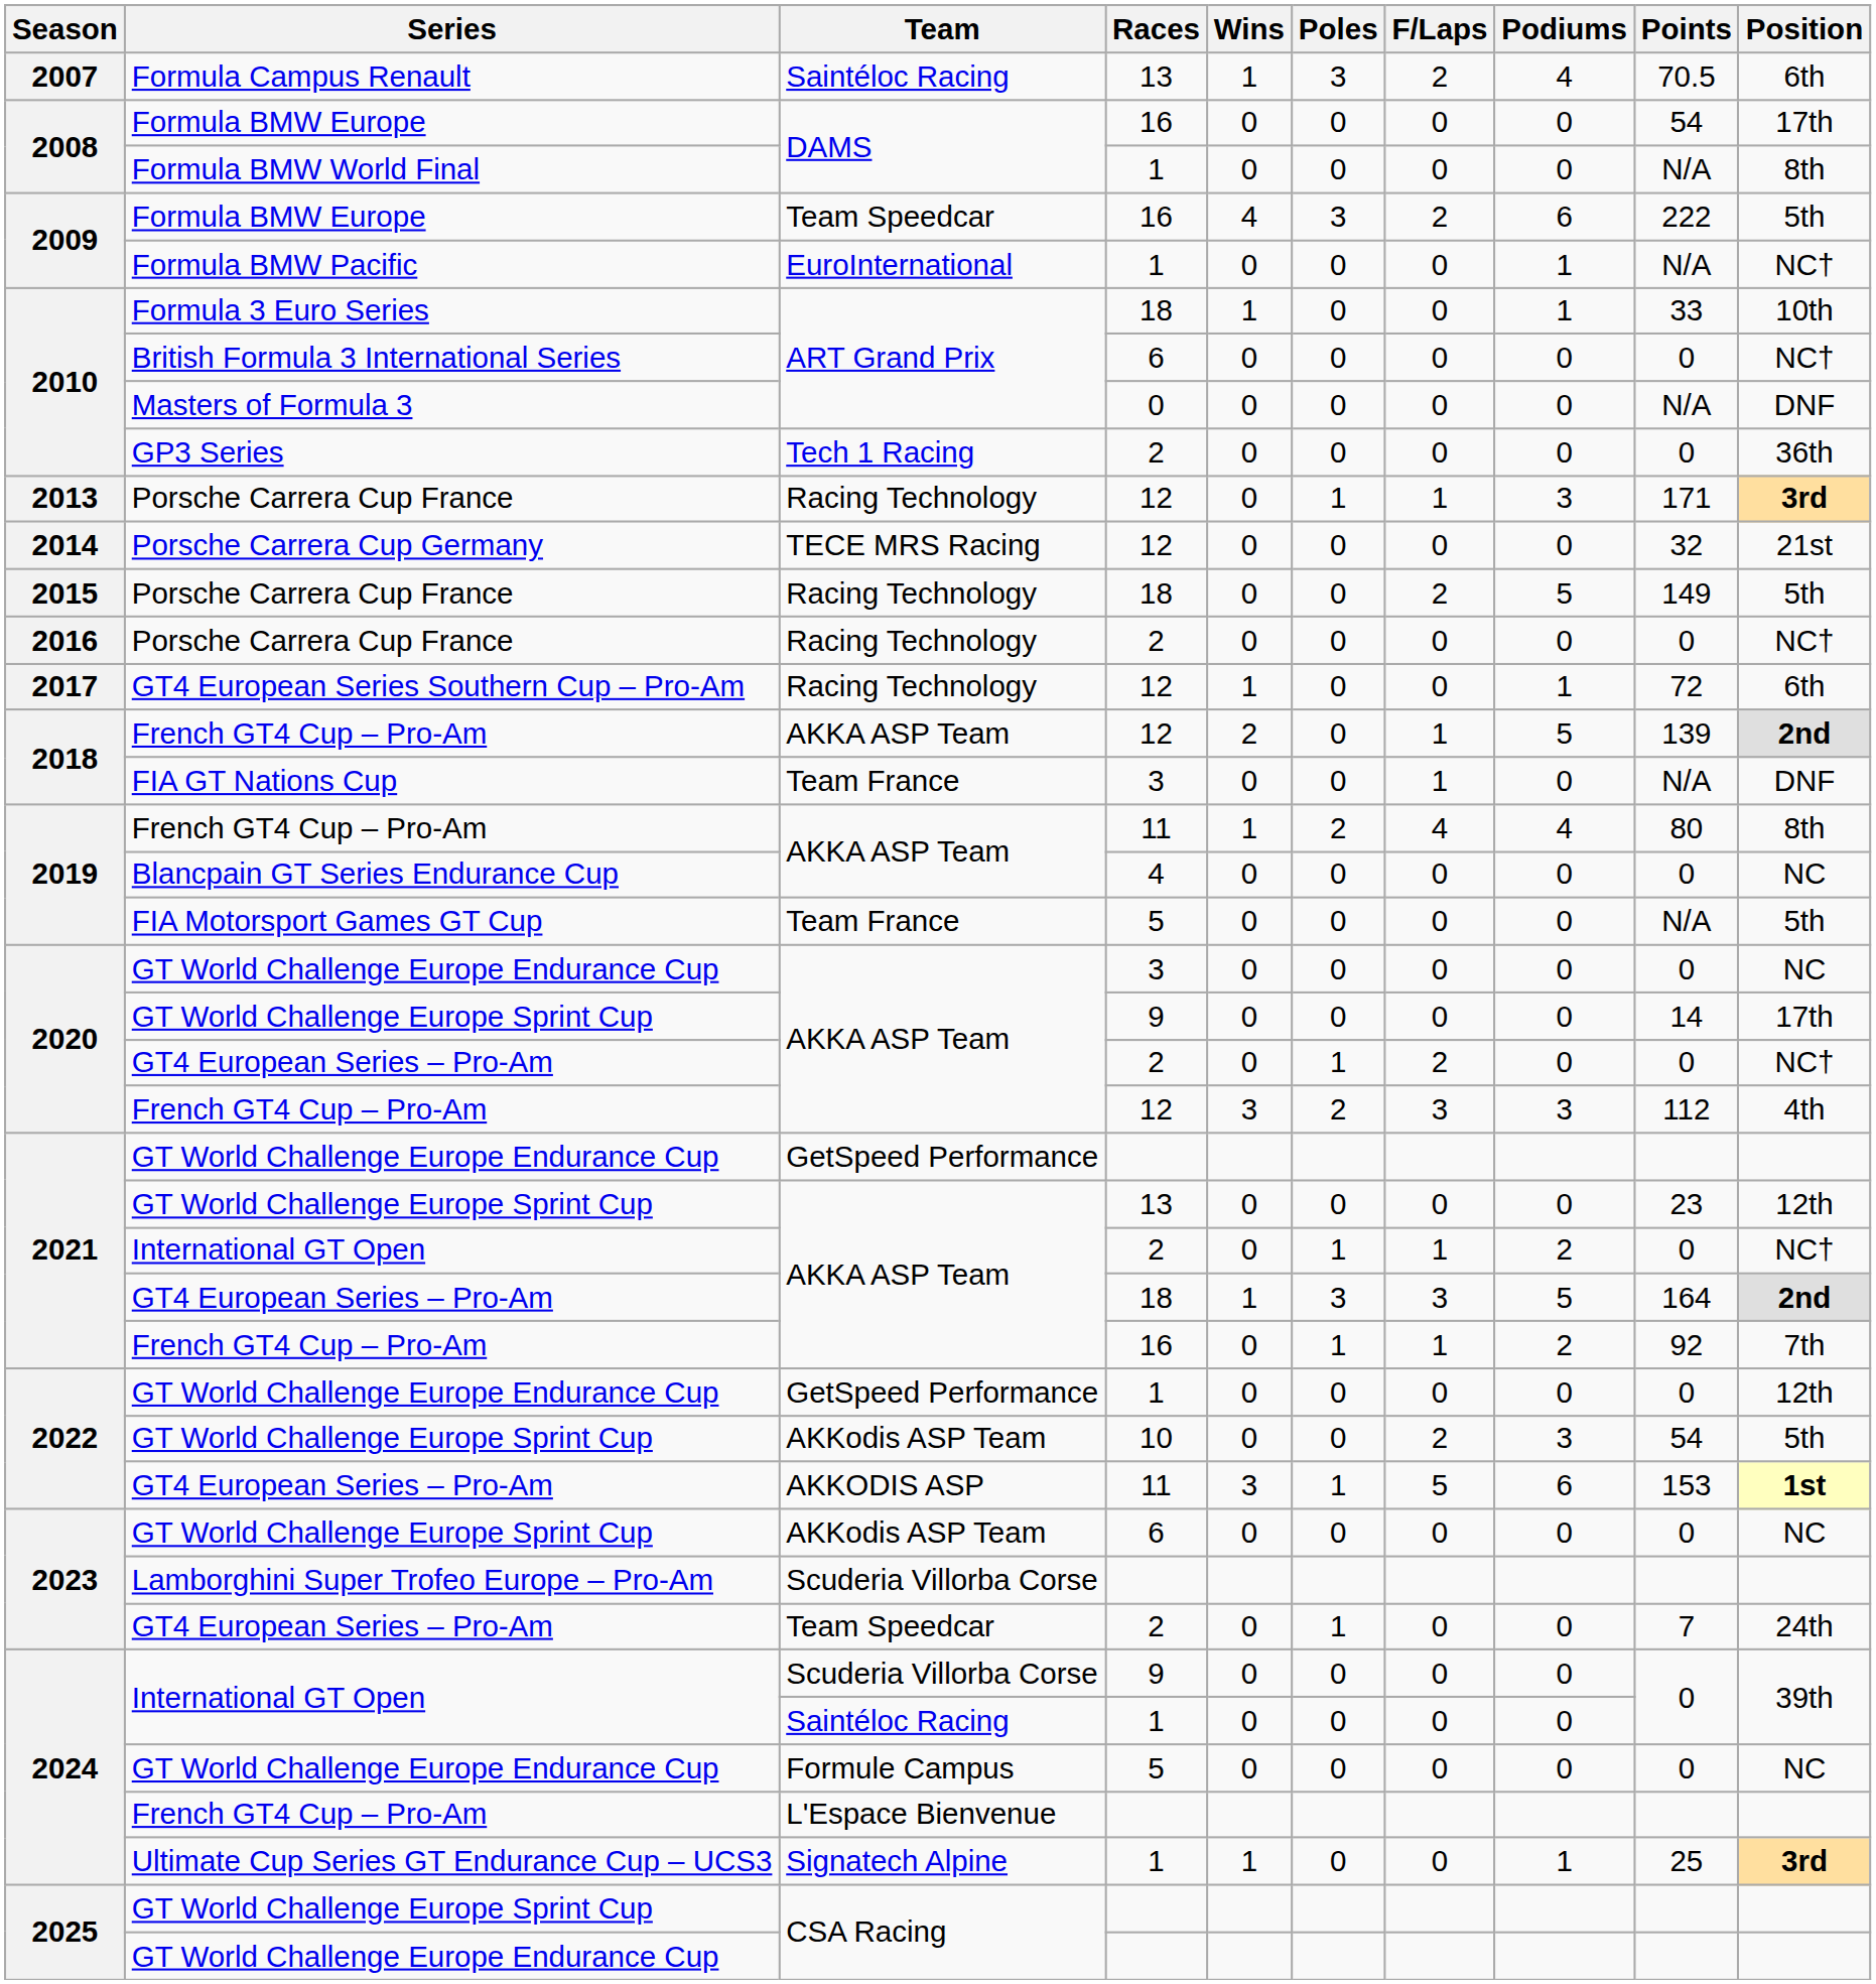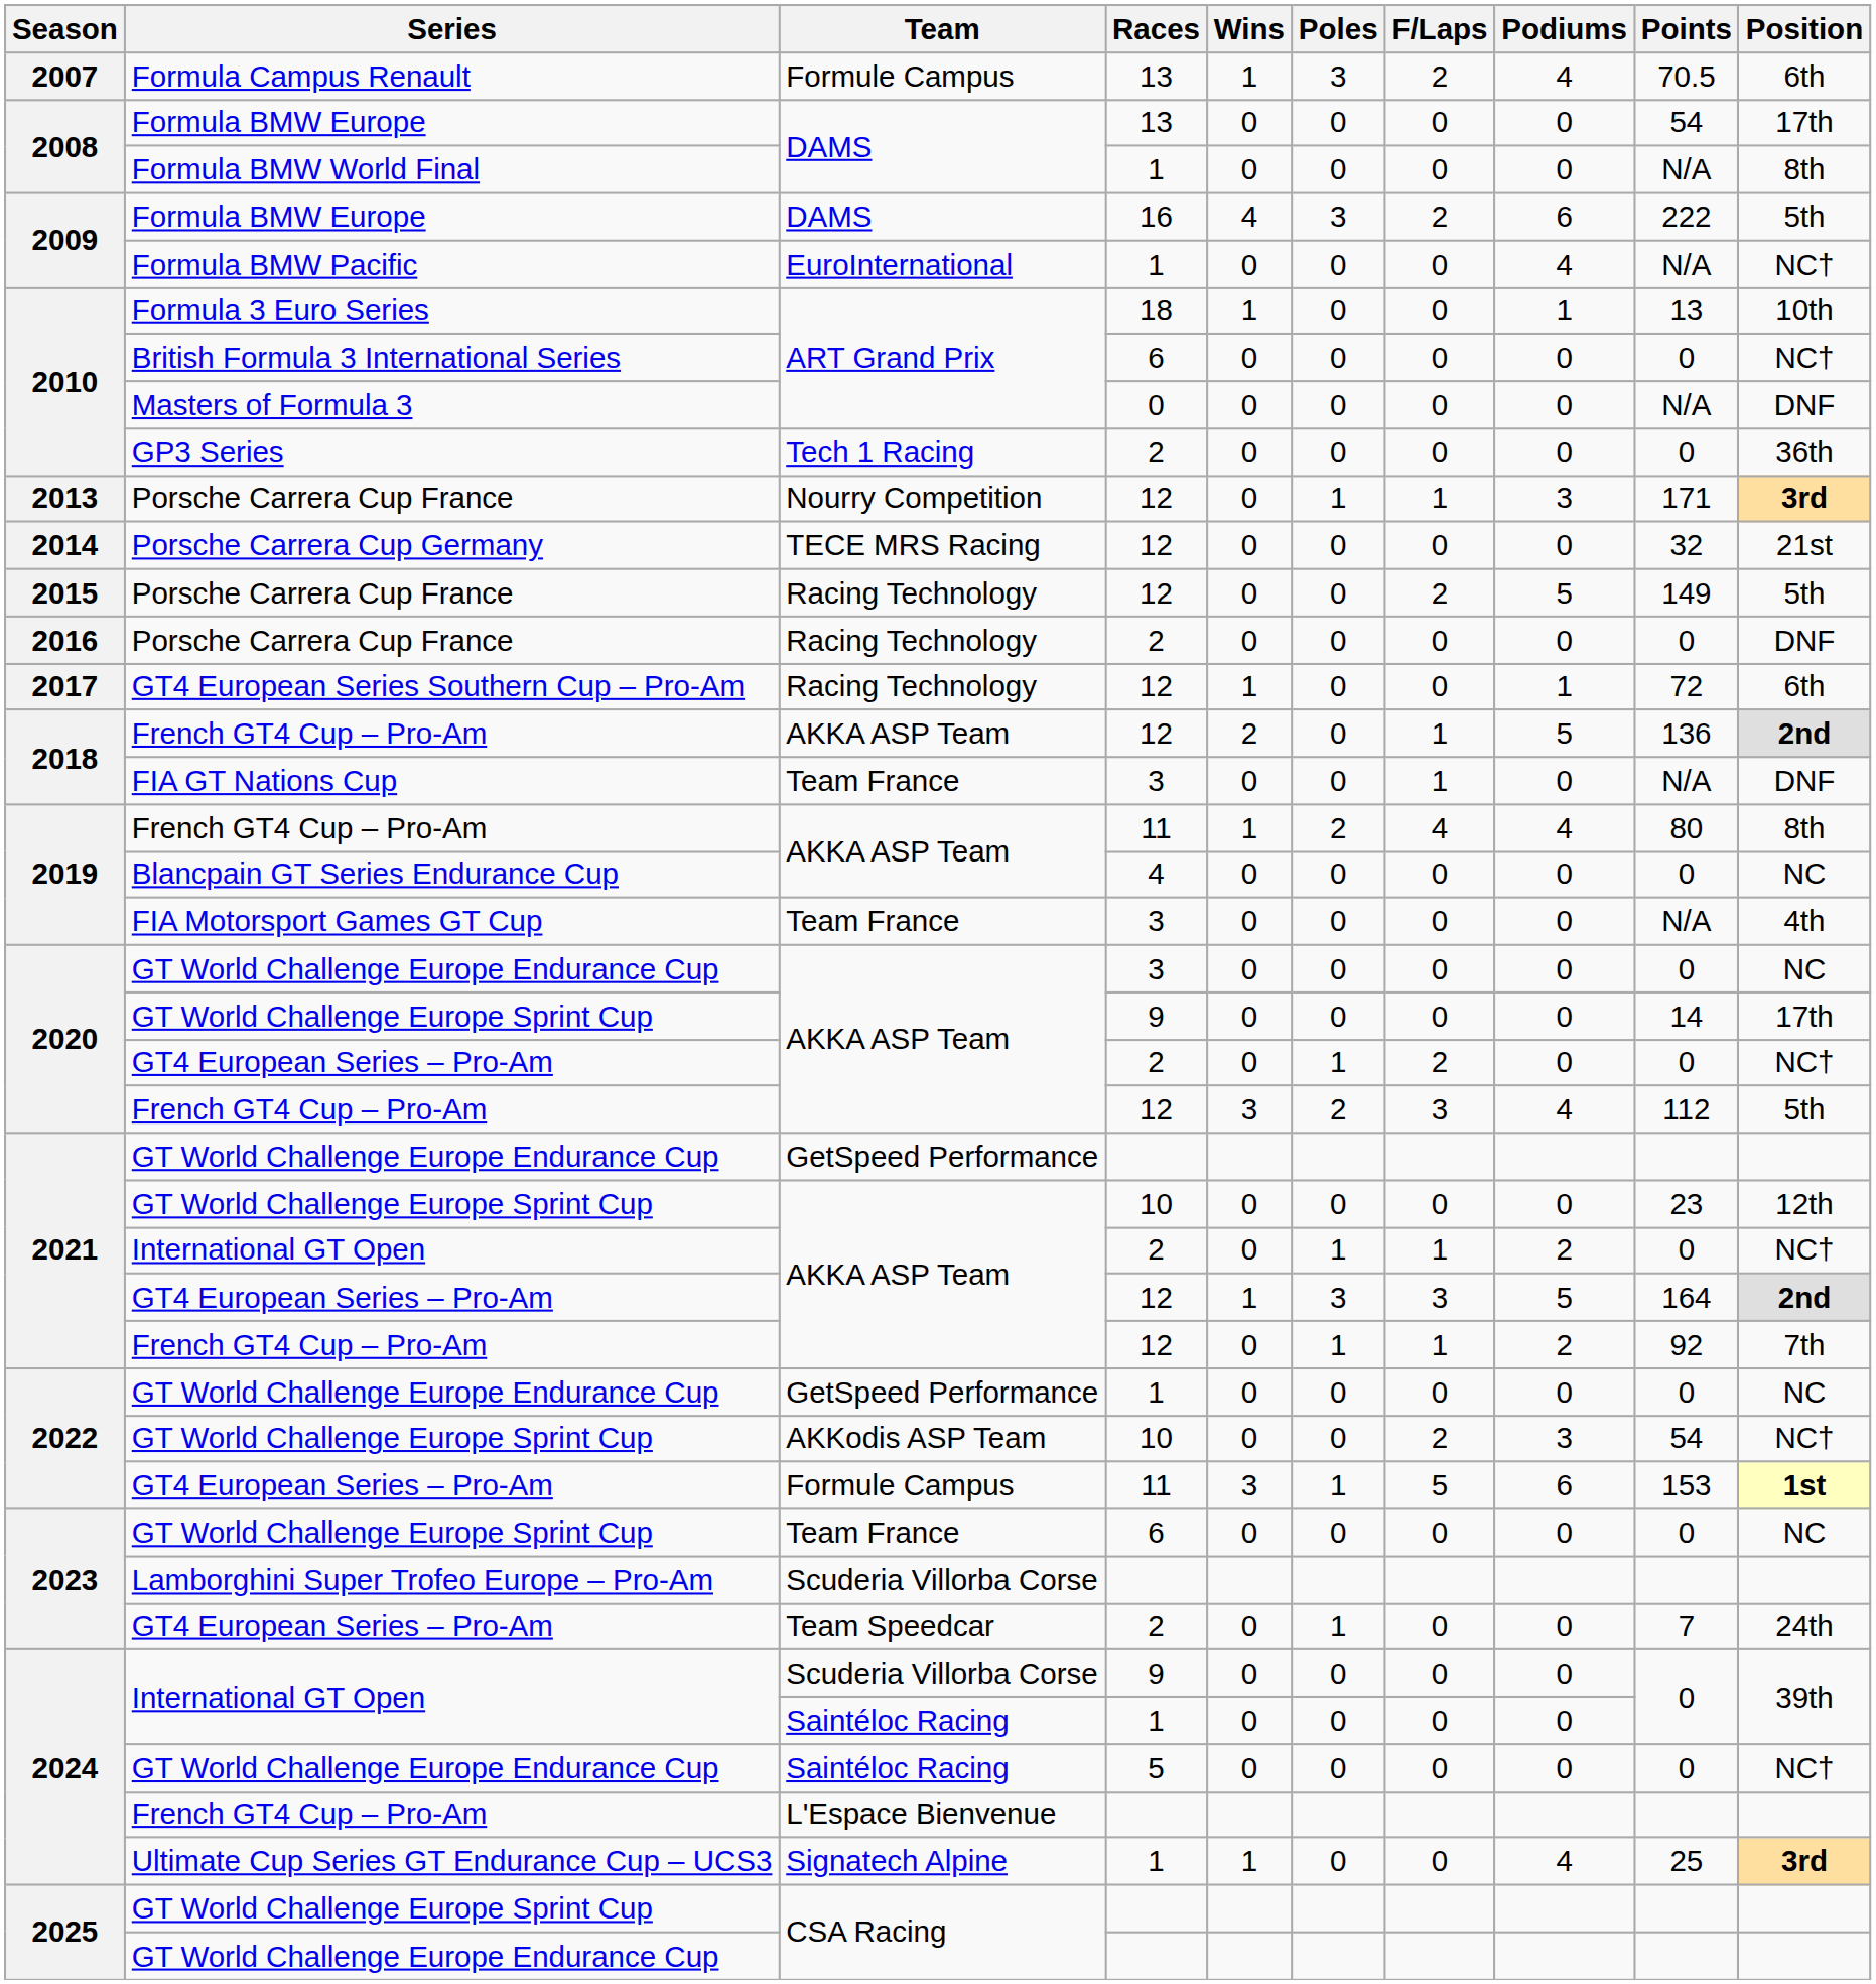 <table class="wikitable" style="font-size: 90%; text-align:center">
 <tr>
 <th>Season</th>
 <th>Series</th>
 <th>Team</th>
 <th>Races</th>
 <th>Wins</th>
 <th>Poles</th>
 <th>F/Laps</th>
 <th>Podiums</th>
 <th>Points</th>
 <th>Position</th>
 </tr>
 <tr>
 <th>2007</th>
 <td align=left><a href='#'>Formula Campus Renault</a></td>
-<td align=left><a href='#'>Saintéloc Racing</a></td>
+<td align=left>Formule Campus</td>
 <td>13</td>
 <td>1</td>
 <td>3</td>
 <td>2</td>
 <td>4</td>
 <td>70.5</td>
 <td>6th</td>
 </tr>
 <tr>
 <th rowspan=2>2008</th>
 <td align=left><a href='#'>Formula BMW Europe</a></td>
 <td align=left rowspan=2><a href='#'>DAMS</a></td>
-<td>16</td>
+<td>13</td>
 <td>0</td>
 <td>0</td>
 <td>0</td>
 <td>0</td>
 <td>54</td>
 <td>17th</td>
 </tr>
 <tr>
 <td align=left><a href='#'>Formula BMW World Final</a></td>
 <td>1</td>
 <td>0</td>
 <td>0</td>
 <td>0</td>
 <td>0</td>
 <td>N/A</td>
 <td>8th</td>
 </tr>
 <tr>
 <th rowspan=2>2009</th>
 <td align=left><a href='#'>Formula BMW Europe</a></td>
-<td align=left>Team Speedcar</td>
+<td align=left><a href='#'>DAMS</a></td>
 <td>16</td>
 <td>4</td>
 <td>3</td>
 <td>2</td>
 <td>6</td>
 <td>222</td>
 <td>5th</td>
 </tr>
 <tr>
 <td align=left><a href='#'>Formula BMW Pacific</a></td>
 <td align=left><a href='#'>EuroInternational</a></td>
 <td>1</td>
 <td>0</td>
 <td>0</td>
 <td>0</td>
-<td>1</td>
+<td>4</td>
 <td>N/A</td>
 <td>NC†</td>
 </tr>
 <tr>
 <th rowspan="4">2010</th>
 <td align=left><a href='#'>Formula 3 Euro Series</a></td>
 <td rowspan="3" align="left"><a href='#'>ART Grand Prix</a></td>
 <td>18</td>
 <td>1</td>
 <td>0</td>
 <td>0</td>
 <td>1</td>
-<td>33</td>
+<td>13</td>
 <td>10th</td>
 </tr>
 <tr>
 <td align=left><a href='#'>British Formula 3 International Series</a></td>
 <td>6</td>
 <td>0</td>
 <td>0</td>
 <td>0</td>
 <td>0</td>
 <td>0</td>
 <td>NC†</td>
 </tr>
 <tr>
 <td align="left"><a href='#'>Masters of Formula 3</a></td>
 <td>0</td>
 <td>0</td>
 <td>0</td>
 <td>0</td>
 <td>0</td>
 <td>N/A</td>
 <td>DNF</td>
 </tr>
 <tr>
 <td align=left><a href='#'>GP3 Series</a></td>
 <td align=left><a href='#'>Tech 1 Racing</a></td>
 <td>2</td>
 <td>0</td>
 <td>0</td>
 <td>0</td>
 <td>0</td>
 <td>0</td>
 <td>36th</td>
 </tr>
 <tr>
 <th>2013</th>
 <td align=left>Porsche Carrera Cup France</td>
-<td align=left>Racing Technology</td>
+<td align=left>Nourry Competition</td>
 <td>12</td>
 <td>0</td>
 <td>1</td>
 <td>1</td>
 <td>3</td>
 <td>171</td>
 <td style="background:#ffdf9f;"><strong>3rd</strong></td>
 </tr>
 <tr>
 <th>2014</th>
 <td align=left><a href='#'>Porsche Carrera Cup Germany</a></td>
 <td align=left>TECE MRS Racing</td>
 <td>12</td>
 <td>0</td>
 <td>0</td>
 <td>0</td>
 <td>0</td>
 <td>32</td>
 <td>21st</td>
 </tr>
 <tr>
 <th>2015</th>
 <td align=left>Porsche Carrera Cup France</td>
 <td align=left>Racing Technology</td>
-<td>18</td>
+<td>12</td>
 <td>0</td>
 <td>0</td>
 <td>2</td>
 <td>5</td>
 <td>149</td>
 <td>5th</td>
 </tr>
 <tr>
 <th>2016</th>
 <td align=left>Porsche Carrera Cup France</td>
 <td align=left>Racing Technology</td>
 <td>2</td>
 <td>0</td>
 <td>0</td>
 <td>0</td>
 <td>0</td>
 <td>0</td>
-<td>NC†</td>
+<td>DNF</td>
 </tr>
 <tr>
 <th>2017</th>
 <td align=left><a href='#'>GT4 European Series Southern Cup – Pro-Am</a></td>
 <td align=left>Racing Technology</td>
 <td>12</td>
 <td>1</td>
 <td>0</td>
 <td>0</td>
 <td>1</td>
 <td>72</td>
 <td>6th</td>
 </tr>
 <tr>
 <th rowspan="2">2018</th>
 <td align=left><a href='#'>French GT4 Cup – Pro-Am</a></td>
 <td align=left>AKKA ASP Team</td>
 <td>12</td>
 <td>2</td>
 <td>0</td>
 <td>1</td>
 <td>5</td>
-<td>139</td>
+<td>136</td>
 <td style="background:#dfdfdf;"><strong>2nd</strong></td>
 </tr>
 <tr>
 <td align=left><a href='#'>FIA GT Nations Cup</a></td>
 <td align=left>Team France</td>
 <td>3</td>
 <td>0</td>
 <td>0</td>
 <td>1</td>
 <td>0</td>
 <td>N/A</td>
 <td>DNF</td>
 </tr>
 <tr>
 <th rowspan="3">2019</th>
 <td align="left">French GT4 Cup – Pro-Am</td>
 <td rowspan="2" align="left">AKKA ASP Team</td>
 <td>11</td>
 <td>1</td>
 <td>2</td>
 <td>4</td>
 <td>4</td>
 <td>80</td>
 <td>8th</td>
 </tr>
 <tr>
 <td align=left><a href='#'>Blancpain GT Series Endurance Cup</a></td>
 <td>4</td>
 <td>0</td>
 <td>0</td>
 <td>0</td>
 <td>0</td>
 <td>0</td>
 <td>NC</td>
 </tr>
 <tr>
 <td align="left"><a href='#'>FIA Motorsport Games GT Cup</a></td>
 <td align="left">Team France</td>
-<td>5</td>
+<td>3</td>
 <td>0</td>
 <td>0</td>
 <td>0</td>
 <td>0</td>
 <td>N/A</td>
-<td>5th</td>
+<td>4th</td>
 </tr>
 <tr>
 <th rowspan="4">2020</th>
 <td align=left><a href='#'>GT World Challenge Europe Endurance Cup</a></td>
 <td rowspan="4" align=left>AKKA ASP Team</td>
 <td>3</td>
 <td>0</td>
 <td>0</td>
 <td>0</td>
 <td>0</td>
 <td>0</td>
 <td>NC</td>
 </tr>
 <tr>
 <td align=left><a href='#'>GT World Challenge Europe Sprint Cup</a></td>
 <td>9</td>
 <td>0</td>
 <td>0</td>
 <td>0</td>
 <td>0</td>
 <td>14</td>
 <td>17th</td>
 </tr>
 <tr>
 <td align=left><a href='#'>GT4 European Series – Pro-Am</a></td>
 <td>2</td>
 <td>0</td>
 <td>1</td>
 <td>2</td>
 <td>0</td>
 <td>0</td>
 <td>NC†</td>
 </tr>
 <tr>
 <td align=left><a href='#'>French GT4 Cup – Pro-Am</a></td>
 <td>12</td>
 <td>3</td>
 <td>2</td>
 <td>3</td>
-<td>3</td>
+<td>4</td>
 <td>112</td>
-<td>4th</td>
+<td>5th</td>
 </tr>
 <tr>
 <th rowspan="5">2021</th>
 <td align=left><a href='#'>GT World Challenge Europe Endurance Cup</a></td>
 <td align=left>GetSpeed Performance</td>
 <td></td>
 <td></td>
 <td></td>
 <td></td>
 <td></td>
 <td></td>
 <td></td>
 </tr>
 <tr>
 <td align=left><a href='#'>GT World Challenge Europe Sprint Cup</a></td>
 <td rowspan="4" align=left>AKKA ASP Team</td>
-<td>13</td>
+<td>10</td>
 <td>0</td>
 <td>0</td>
 <td>0</td>
 <td>0</td>
 <td>23</td>
 <td>12th</td>
 </tr>
 <tr>
 <td align=left><a href='#'>International GT Open</a></td>
 <td>2</td>
 <td>0</td>
 <td>1</td>
 <td>1</td>
 <td>2</td>
 <td>0</td>
 <td>NC†</td>
 </tr>
 <tr>
 <td align=left><a href='#'>GT4 European Series – Pro-Am</a></td>
-<td>18</td>
+<td>12</td>
 <td>1</td>
 <td>3</td>
 <td>3</td>
 <td>5</td>
 <td>164</td>
 <td style="background:#dfdfdf;"><strong>2nd</strong></td>
 </tr>
 <tr>
 <td align=left><a href='#'>French GT4 Cup – Pro-Am</a></td>
-<td>16</td>
+<td>12</td>
 <td>0</td>
 <td>1</td>
 <td>1</td>
 <td>2</td>
 <td>92</td>
 <td>7th</td>
 </tr>
 <tr>
 <th rowspan="3">2022</th>
 <td align=left><a href='#'>GT World Challenge Europe Endurance Cup</a></td>
 <td align=left>GetSpeed Performance</td>
 <td>1</td>
 <td>0</td>
 <td>0</td>
 <td>0</td>
 <td>0</td>
 <td>0</td>
-<td>12th</td>
+<td>NC</td>
 </tr>
 <tr>
 <td align=left><a href='#'>GT World Challenge Europe Sprint Cup</a></td>
 <td align=left>AKKodis ASP Team</td>
 <td>10</td>
 <td>0</td>
 <td>0</td>
 <td>2</td>
 <td>3</td>
 <td>54</td>
-<td>5th</td>
+<td>NC†</td>
 </tr>
 <tr>
 <td align=left><a href='#'>GT4 European Series – Pro-Am</a></td>
-<td align=left>AKKODIS ASP</td>
+<td align=left>Formule Campus</td>
 <td>11</td>
 <td>3</td>
 <td>1</td>
 <td>5</td>
 <td>6</td>
 <td>153</td>
 <td style="background:#ffffbf;"><strong>1st</strong></td>
 </tr>
 <tr>
 <th rowspan="3">2023</th>
 <td align=left><a href='#'>GT World Challenge Europe Sprint Cup</a></td>
-<td align=left>AKKodis ASP Team</td>
+<td align="left">Team France</td>
 <td>6</td>
 <td>0</td>
 <td>0</td>
 <td>0</td>
 <td>0</td>
 <td>0</td>
 <td>NC</td>
 </tr>
 <tr>
 <td align=left><a href='#'>Lamborghini Super Trofeo Europe – Pro-Am</a></td>
 <td align=left>Scuderia Villorba Corse</td>
 <td></td>
 <td></td>
 <td></td>
 <td></td>
 <td></td>
 <td></td>
 <td></td>
 </tr>
 <tr>
 <td align=left><a href='#'>GT4 European Series – Pro-Am</a></td>
 <td align=left>Team Speedcar</td>
 <td>2</td>
 <td>0</td>
 <td>1</td>
 <td>0</td>
 <td>0</td>
 <td>7</td>
 <td>24th</td>
 </tr>
 <tr>
 <th rowspan="5">2024</th>
 <td rowspan="2" align="left"><a href='#'>International GT Open</a></td>
 <td align=left>Scuderia Villorba Corse</td>
 <td>9</td>
 <td>0</td>
 <td>0</td>
 <td>0</td>
 <td>0</td>
 <td rowspan="2">0</td>
 <td rowspan="2">39th</td>
 </tr>
 <tr>
 <td align=left><a href='#'>Saintéloc Racing</a></td>
 <td>1</td>
 <td>0</td>
 <td>0</td>
 <td>0</td>
 <td>0</td>
 </tr>
 <tr>
 <td align=left><a href='#'>GT World Challenge Europe Endurance Cup</a></td>
-<td align=left>Formule Campus</td>
+<td align=left><a href='#'>Saintéloc Racing</a></td>
 <td>5</td>
 <td>0</td>
 <td>0</td>
 <td>0</td>
 <td>0</td>
 <td>0</td>
-<td>NC</td>
+<td>NC†</td>
 </tr>
 <tr>
 <td align=left><a href='#'>French GT4 Cup – Pro-Am</a></td>
 <td align=left>L'Espace Bienvenue</td>
 <td></td>
 <td></td>
 <td></td>
 <td></td>
 <td></td>
 <td></td>
 <td></td>
 </tr>
 <tr>
 <td align=left><a href='#'>Ultimate Cup Series GT Endurance Cup – UCS3</a></td>
 <td align=left><a href='#'>Signatech Alpine</a></td>
 <td>1</td>
 <td>1</td>
 <td>0</td>
 <td>0</td>
-<td>1</td>
+<td>4</td>
 <td>25</td>
 <td style="background:#FFDF9F;"><strong>3rd</strong></td>
 </tr>
 <tr>
 <th rowspan="2">2025</th>
 <td align=left><a href='#'>GT World Challenge Europe Sprint Cup</a></td>
 <td rowspan="2" align="left">CSA Racing</td>
 <td></td>
 <td></td>
 <td></td>
 <td></td>
 <td></td>
 <td></td>
 <td></td>
 </tr>
 <tr>
 <td align="left"><a href='#'>GT World Challenge Europe Endurance Cup</a></td>
 <td></td>
 <td></td>
 <td></td>
 <td></td>
 <td></td>
 <td></td>
 <td></td>
 </tr>
 </table>
